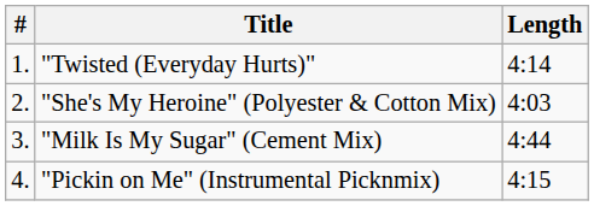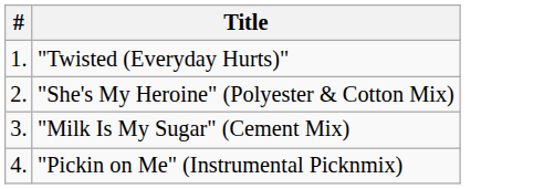 <table class="wikitable">
 <tr>
 <th>#</th>
 <th>Title</th>
-<th>Length</th>
 </tr>
 <tr>
 <td>1.</td>
 <td>"Twisted (Everyday Hurts)"</td>
-<td>4:14</td>
 </tr>
 <tr>
 <td>2.</td>
 <td>"She's My Heroine" (Polyester & Cotton Mix)</td>
-<td>4:03</td>
 </tr>
 <tr>
 <td>3.</td>
 <td>"Milk Is My Sugar" (Cement Mix)</td>
-<td>4:44</td>
 </tr>
 <tr>
 <td>4.</td>
 <td>"Pickin on Me" (Instrumental Picknmix)</td>
-<td>4:15</td>
 </tr>
 </table>
